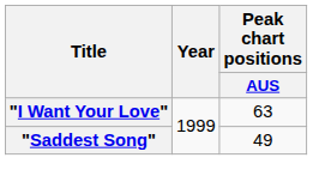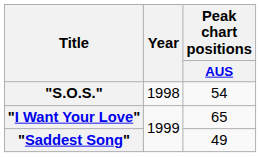 <table class="wikitable plainrowheaders" style="text-align:center;">
 <tr>
 <th scope="col" rowspan="2">Title</th>
 <th scope="col" rowspan="2">Year</th>
 <th scope="col" colspan="1">Peak chart positions</th>
 </tr>
 <tr>
 <th scope="col" style="width:3em;font-size:90%;"><a href='#'>AUS</a><br></th>
 </tr>
 <tr>
+<th scope="row">"S.O.S."</th>
+<td>1998</td>
+<td>54</td>
+</tr>
+<tr>
 <th scope="row">"<a href='#'>I Want Your Love</a>"</th>
 <td rowspan="2">1999</td>
-<td>63</td>
+<td>65</td>
 </tr>
 <tr>
 <th scope="row">"<a href='#'>Saddest Song</a>"</th>
 <td>49</td>
 </tr>
 </table>
